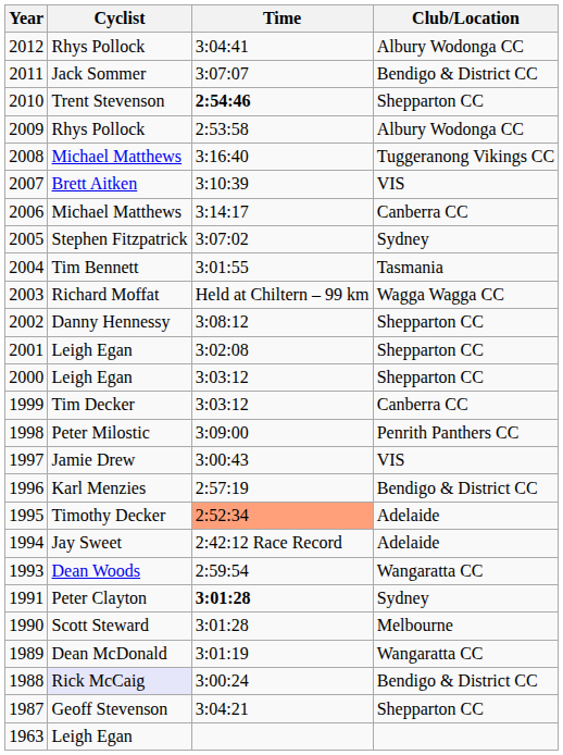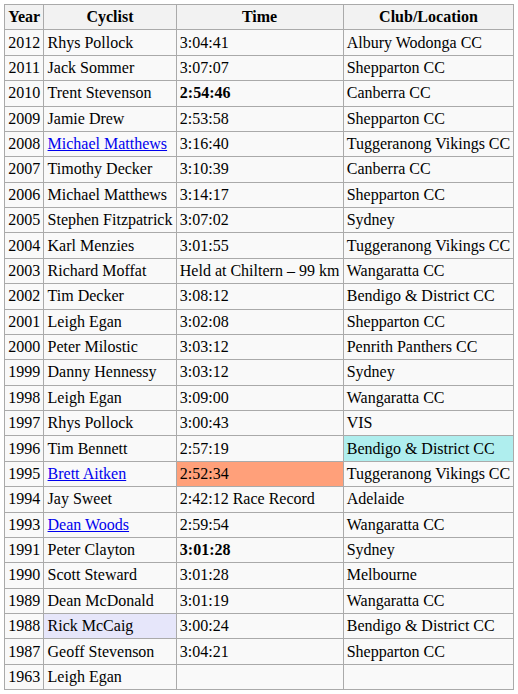 <table class="wikitable">
 <tr>
 <th>Year</th>
 <th>Cyclist</th>
 <th>Time</th>
 <th>Club/Location</th>
 </tr>
 <tr align="center">
 <td>2012</td>
 <td align="left">Rhys Pollock</td>
 <td align="left">3:04:41</td>
 <td align="left">Albury Wodonga CC</td>
 </tr>
 <tr align="center">
 </tr>
 <tr align="center">
 <td>2011</td>
 <td align="left">Jack Sommer</td>
 <td align="left">3:07:07</td>
-<td align="left">Bendigo & District CC</td>
+<td align="left">Shepparton CC</td>
 </tr>
 <tr align="center">
 </tr>
 <tr align="center">
 <td>2010</td>
 <td align="left">Trent Stevenson</td>
 <td align="left"><strong>2:54:46</strong></td>
-<td align="left">Shepparton CC</td>
+<td align="left">Canberra CC</td>
 </tr>
 <tr align="center">
 <td>2009</td>
-<td align="left">Rhys Pollock</td>
+<td align="left">Jamie Drew</td>
 <td align="left">2:53:58</td>
-<td align="left">Albury Wodonga CC</td>
+<td align="left">Shepparton CC</td>
 </tr>
 <tr align="center">
 <td>2008</td>
 <td align="left"><a href='#'>Michael Matthews</a></td>
 <td align="left">3:16:40</td>
 <td align="left">Tuggeranong Vikings CC</td>
 </tr>
 <tr align="center">
 <td>2007</td>
-<td align="left"><a href='#'>Brett Aitken</a></td>
+<td align="left">Timothy Decker</td>
 <td align="left">3:10:39</td>
-<td align="left">VIS</td>
+<td align="left">Canberra CC</td>
 </tr>
 <tr align="center">
 <td>2006</td>
 <td align="left">Michael Matthews</td>
 <td align="left">3:14:17</td>
-<td align="left">Canberra CC</td>
+<td align="left">Shepparton CC</td>
 </tr>
 <tr align="center">
 <td>2005</td>
 <td align="left">Stephen Fitzpatrick</td>
 <td align="left">3:07:02</td>
 <td align="left">Sydney</td>
 </tr>
 <tr align="center">
 <td>2004</td>
-<td align="left">Tim Bennett</td>
+<td align="left">Karl Menzies</td>
 <td align="left">3:01:55</td>
-<td align="left">Tasmania</td>
+<td align="left">Tuggeranong Vikings CC</td>
 </tr>
 <tr align="center">
 <td>2003</td>
 <td align="left">Richard Moffat</td>
 <td align="left">Held at Chiltern – 99 km</td>
-<td align="left">Wagga Wagga CC</td>
+<td align="left">Wangaratta CC</td>
 </tr>
 <tr align="center">
 <td>2002</td>
-<td align="left">Danny Hennessy</td>
+<td align="left">Tim Decker</td>
 <td align="left">3:08:12</td>
-<td align="left">Shepparton CC</td>
+<td align="left">Bendigo & District CC</td>
 </tr>
 <tr align="center">
 <td>2001</td>
 <td align="left">Leigh Egan</td>
 <td align="left">3:02:08</td>
 <td align="left">Shepparton CC</td>
 </tr>
 <tr align="center">
 <td>2000</td>
-<td align="left">Leigh Egan</td>
+<td align="left">Peter Milostic</td>
 <td align="left">3:03:12</td>
-<td align="left">Shepparton CC</td>
+<td align="left">Penrith Panthers CC</td>
 </tr>
 <tr align="center">
 <td>1999</td>
-<td align="left">Tim Decker</td>
+<td align="left">Danny Hennessy</td>
 <td align="left">3:03:12</td>
-<td align="left">Canberra CC</td>
+<td align="left">Sydney</td>
 </tr>
 <tr align="center">
 <td>1998</td>
-<td align="left">Peter Milostic</td>
+<td align="left">Leigh Egan</td>
 <td align="left">3:09:00</td>
-<td align="left">Penrith Panthers CC</td>
+<td align="left">Wangaratta CC</td>
 </tr>
 <tr align="center">
 <td>1997</td>
-<td align="left">Jamie Drew</td>
+<td align="left">Rhys Pollock</td>
 <td align="left">3:00:43</td>
 <td align="left">VIS</td>
 </tr>
 <tr align="center">
 <td>1996</td>
-<td align="left">Karl Menzies</td>
+<td align="left">Tim Bennett</td>
 <td align="left">2:57:19</td>
-<td align="left">Bendigo & District CC</td>
+<td align="left" style="background: paleturquoise;">Bendigo & District CC</td>
 </tr>
 <tr align="center">
 <td>1995</td>
-<td align="left">Timothy Decker</td>
+<td align="left"><a href='#'>Brett Aitken</a></td>
 <td align="left" style="background: lightsalmon;">2:52:34</td>
-<td align="left">Adelaide</td>
+<td align="left">Tuggeranong Vikings CC</td>
 </tr>
 <tr align="center">
 <td>1994</td>
 <td align="left">Jay Sweet</td>
 <td align="left">2:42:12 Race Record</td>
 <td align="left">Adelaide</td>
 </tr>
 <tr align="center">
 <td>1993</td>
 <td align="left"><a href='#'>Dean Woods</a></td>
 <td align="left">2:59:54</td>
 <td align="left">Wangaratta CC</td>
 </tr>
 <tr align="center">
 <td>1991</td>
 <td align="left">Peter Clayton</td>
 <td align="left"><strong>3:01:28</strong></td>
 <td align="left">Sydney</td>
 </tr>
 <tr align="center">
 <td>1990</td>
 <td align="left">Scott Steward</td>
 <td align="left">3:01:28</td>
 <td align="left">Melbourne</td>
 </tr>
 <tr align="center">
 <td>1989</td>
 <td align="left">Dean McDonald</td>
 <td align="left">3:01:19</td>
 <td align="left">Wangaratta CC</td>
 </tr>
 <tr align="center">
 <td>1988</td>
 <td align="left" style="background: lavender;">Rick McCaig</td>
 <td align="left">3:00:24</td>
 <td align="left">Bendigo & District CC</td>
 </tr>
 <tr align="center">
 <td>1987</td>
 <td align="left">Geoff Stevenson</td>
 <td align="left">3:04:21</td>
 <td align="left">Shepparton CC</td>
 </tr>
 <tr align="center">
 <td>1963</td>
 <td align="left">Leigh Egan</td>
 <td align="left"></td>
 <td align="left"></td>
 </tr>
 <tr align="center">
 </tr>
 </table>
